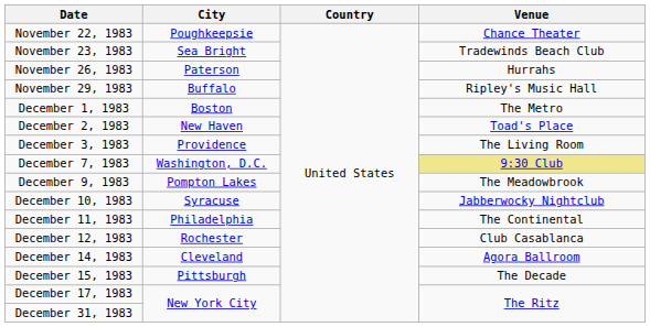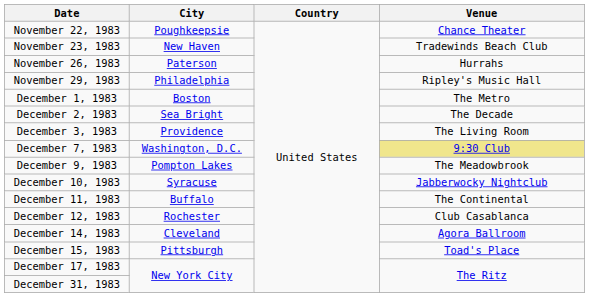 <table class="wikitable" style="text-align:center;">
 <tr>
 <th style="width:150px;">Date</th>
 <th style="width:150px;">City</th>
 <th style="width:150px;">Country</th>
 <th style="width:250px;">Venue</th>
 </tr>
 <tr>
 <td>November 22, 1983</td>
 <td><a href='#'>Poughkeepsie</a></td>
 <td rowspan="35">United States</td>
 <td><a href='#'>Chance Theater</a></td>
 </tr>
 <tr>
 <td>November 23, 1983</td>
-<td><a href='#'>Sea Bright</a></td>
+<td><a href='#'>New Haven</a></td>
 <td>Tradewinds Beach Club</td>
 </tr>
 <tr>
 <td>November 26, 1983</td>
 <td><a href='#'>Paterson</a></td>
 <td>Hurrahs</td>
 </tr>
 <tr>
 <td>November 29, 1983</td>
-<td><a href='#'>Buffalo</a></td>
+<td><a href='#'>Philadelphia</a></td>
 <td>Ripley's Music Hall</td>
 </tr>
 <tr>
 <td>December 1, 1983</td>
 <td><a href='#'>Boston</a></td>
 <td>The Metro</td>
 </tr>
 <tr>
 <td>December 2, 1983</td>
-<td><a href='#'>New Haven</a></td>
-<td><a href='#'>Toad's Place</a></td>
+<td><a href='#'>Sea Bright</a></td>
+<td>The Decade</td>
 </tr>
 <tr>
 <td>December 3, 1983</td>
 <td><a href='#'>Providence</a></td>
 <td>The Living Room</td>
 </tr>
 <tr>
 <td>December 7, 1983</td>
 <td><a href='#'>Washington, D.C.</a></td>
 <td style="background: khaki;"><a href='#'>9:30 Club</a></td>
 </tr>
 <tr>
 <td>December 9, 1983</td>
 <td><a href='#'>Pompton Lakes</a></td>
 <td>The Meadowbrook</td>
 </tr>
 <tr>
 <td>December 10, 1983</td>
 <td><a href='#'>Syracuse</a></td>
 <td><a href='#'>Jabberwocky Nightclub</a></td>
 </tr>
 <tr>
 <td>December 11, 1983</td>
-<td><a href='#'>Philadelphia</a></td>
+<td><a href='#'>Buffalo</a></td>
 <td>The Continental</td>
 </tr>
 <tr>
 <td>December 12, 1983</td>
 <td><a href='#'>Rochester</a></td>
 <td>Club Casablanca</td>
 </tr>
 <tr>
 <td>December 14, 1983</td>
 <td><a href='#'>Cleveland</a></td>
 <td><a href='#'>Agora Ballroom</a></td>
 </tr>
 <tr>
 <td>December 15, 1983</td>
 <td><a href='#'>Pittsburgh</a></td>
-<td>The Decade</td>
+<td><a href='#'>Toad's Place</a></td>
 </tr>
 <tr>
 <td>December 17, 1983</td>
 <td rowspan="2"><a href='#'>New York City</a></td>
 <td rowspan="2"><a href='#'>The Ritz</a></td>
 </tr>
 <tr>
 <td>December 31, 1983</td>
 </tr>
 </table>
